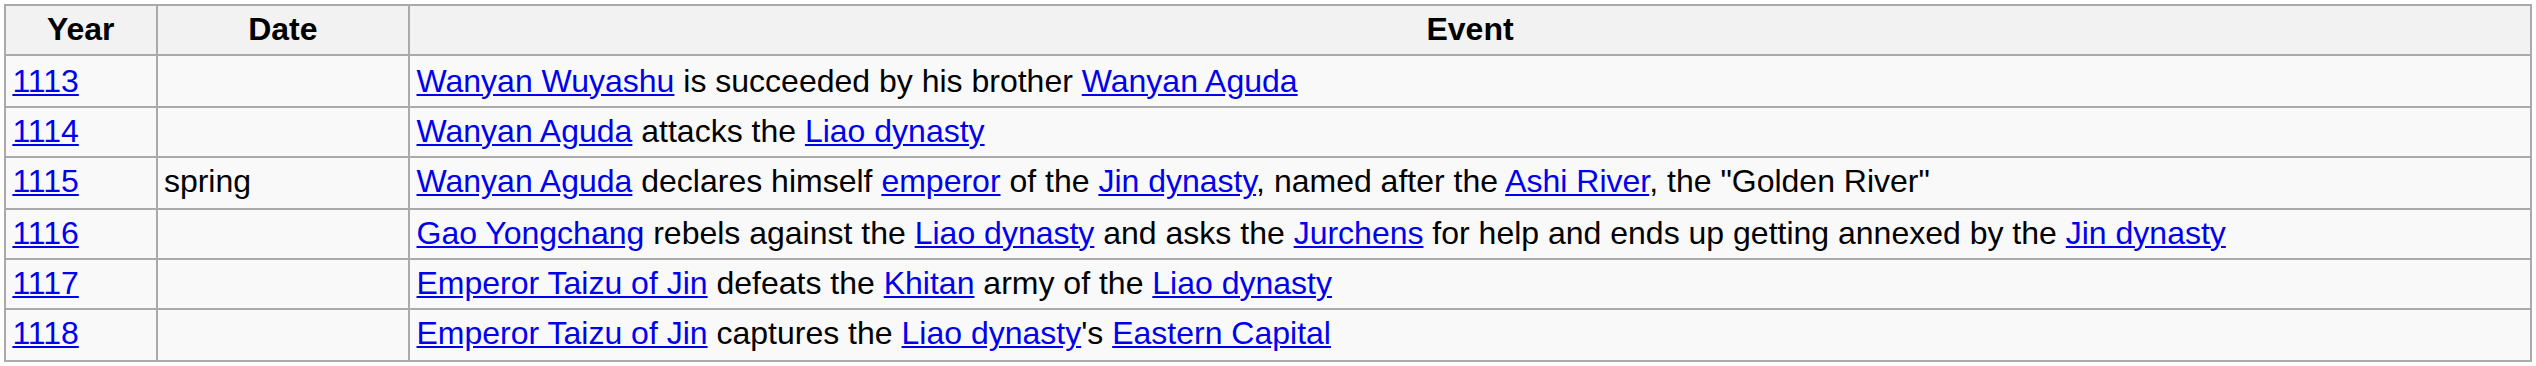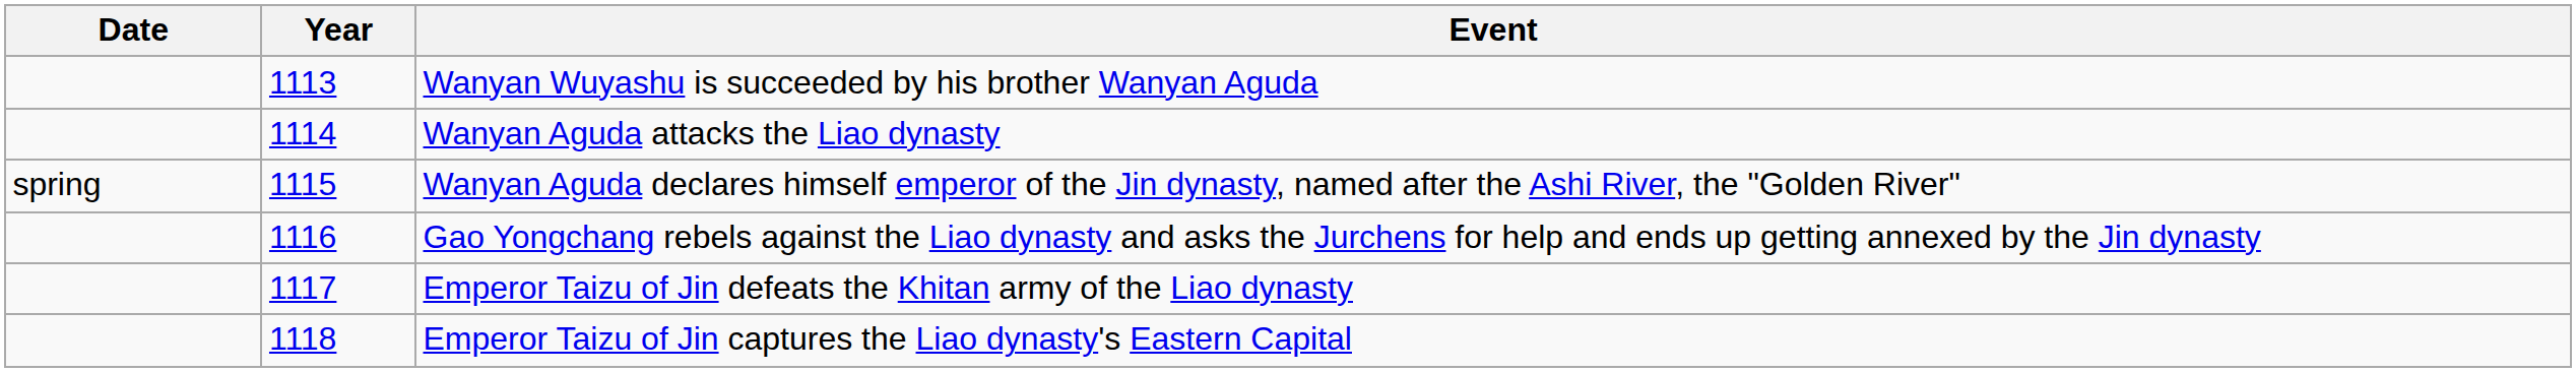 <table class="wikitable" width="100%">
 <tr>
+<th style="width:10%">Date</th>
 <th style="width:6%">Year</th>
-<th style="width:10%">Date</th>
 <th>Event</th>
 </tr>
 <tr>
+<td></td>
 <td><a href='#'>1113</a></td>
-<td></td>
 <td><a href='#'>Wanyan Wuyashu</a> is succeeded by his brother <a href='#'>Wanyan Aguda</a></td>
 </tr>
 <tr>
+<td></td>
 <td><a href='#'>1114</a></td>
-<td></td>
 <td><a href='#'>Wanyan Aguda</a> attacks the <a href='#'>Liao dynasty</a></td>
 </tr>
 <tr>
+<td>spring</td>
 <td><a href='#'>1115</a></td>
-<td>spring</td>
 <td><a href='#'>Wanyan Aguda</a> declares himself <a href='#'>emperor</a> of the <a href='#'>Jin dynasty</a>, named after the <a href='#'>Ashi River</a>, the "Golden River"</td>
 </tr>
 <tr>
+<td></td>
 <td><a href='#'>1116</a></td>
-<td></td>
 <td><a href='#'>Gao Yongchang</a> rebels against the <a href='#'>Liao dynasty</a> and asks the <a href='#'>Jurchens</a> for help and ends up getting annexed by the <a href='#'>Jin dynasty</a></td>
 </tr>
 <tr>
+<td></td>
 <td><a href='#'>1117</a></td>
-<td></td>
 <td><a href='#'>Emperor Taizu of Jin</a> defeats the <a href='#'>Khitan</a> army of the <a href='#'>Liao dynasty</a></td>
 </tr>
 <tr>
+<td></td>
 <td><a href='#'>1118</a></td>
-<td></td>
 <td><a href='#'>Emperor Taizu of Jin</a> captures the <a href='#'>Liao dynasty</a>'s <a href='#'>Eastern Capital</a></td>
 </tr>
 </table>
